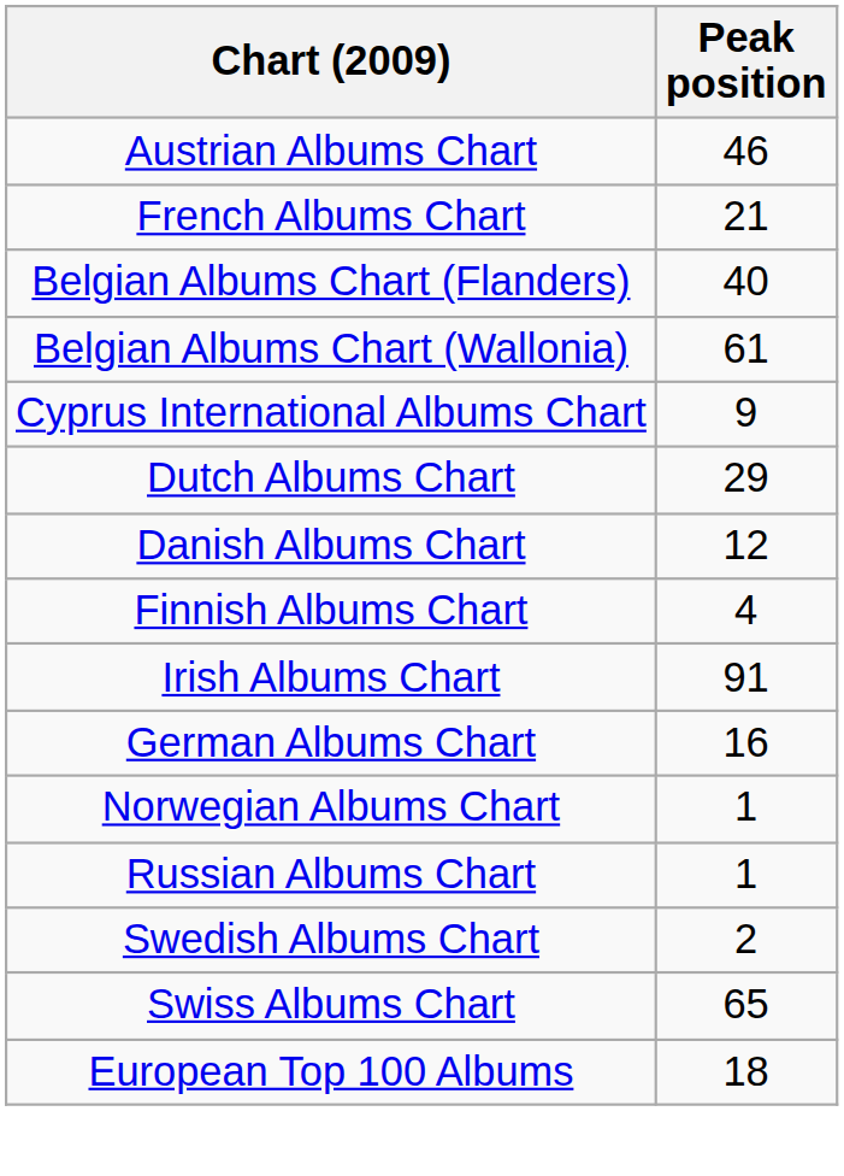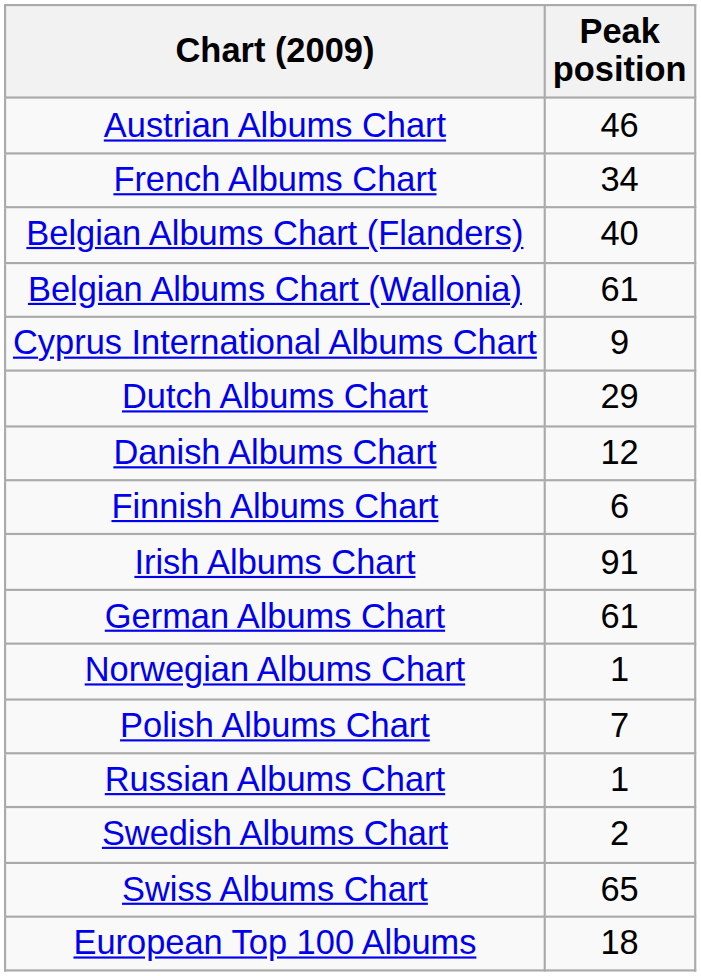 <table class="wikitable sortable">
 <tr>
 <th style="text-align:center;">Chart (2009)</th>
 <th style="text-align:center;">Peak<br>position</th>
 </tr>
 <tr>
 <td style="text-align:center;"><a href='#'>Austrian Albums Chart</a></td>
 <td style="text-align:center;">46</td>
 </tr>
 <tr>
 <td style="text-align:center;"><a href='#'>French Albums Chart</a></td>
-<td style="text-align:center;">21</td>
+<td style="text-align:center;">34</td>
 </tr>
 <tr>
 <td style="text-align:center;"><a href='#'>Belgian Albums Chart (Flanders)</a></td>
 <td style="text-align:center;">40</td>
 </tr>
 <tr>
 <td style="text-align:center;"><a href='#'>Belgian Albums Chart (Wallonia)</a></td>
 <td style="text-align:center;">61</td>
 </tr>
 <tr>
 <td style="text-align:center;"><a href='#'>Cyprus International Albums Chart</a></td>
 <td style="text-align:center;">9</td>
 </tr>
 <tr>
 <td style="text-align:center;"><a href='#'>Dutch Albums Chart</a></td>
 <td style="text-align:center;">29</td>
 </tr>
 <tr>
 <td style="text-align:center;"><a href='#'>Danish Albums Chart</a></td>
 <td style="text-align:center;">12</td>
 </tr>
 <tr>
 <td style="text-align:center;"><a href='#'>Finnish Albums Chart</a></td>
-<td style="text-align:center;">4</td>
+<td style="text-align:center;">6</td>
 </tr>
 <tr style="text-align:center;">
 <td><a href='#'>Irish Albums Chart</a></td>
 <td>91</td>
 </tr>
 <tr>
 <td style="text-align:center;"><a href='#'>German Albums Chart</a></td>
-<td style="text-align:center;">16</td>
+<td style="text-align:center;">61</td>
 </tr>
 <tr>
 <td style="text-align:center;"><a href='#'>Norwegian Albums Chart</a></td>
 <td style="text-align:center;">1</td>
+</tr>
+<tr>
+<td style="text-align:center;"><a href='#'>Polish Albums Chart</a></td>
+<td style="text-align:center;">7</td>
 </tr>
 <tr>
 <td style="text-align:center;"><a href='#'>Russian Albums Chart</a></td>
 <td style="text-align:center;">1</td>
 </tr>
 <tr>
 <td style="text-align:center;"><a href='#'>Swedish Albums Chart</a></td>
 <td style="text-align:center;">2</td>
 </tr>
 <tr>
 <td style="text-align:center;"><a href='#'>Swiss Albums Chart</a></td>
 <td style="text-align:center;">65</td>
 </tr>
 <tr style="text-align:center;">
 <td><a href='#'>European Top 100 Albums</a></td>
 <td>18</td>
 </tr>
 </table>
